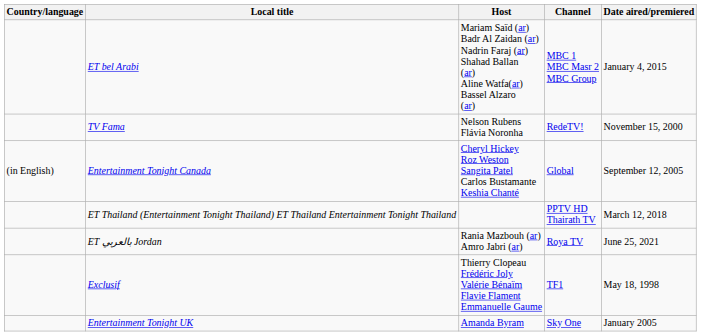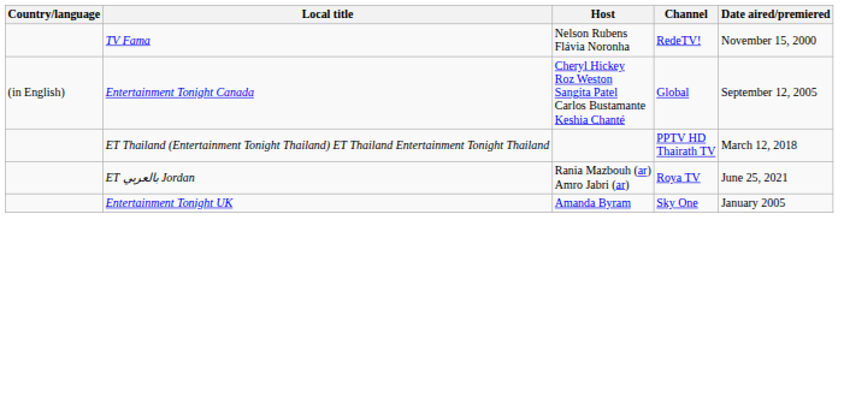 <table class="wikitable">
 <tr>
 <th>Country/language</th>
 <th>Local title</th>
 <th>Host</th>
 <th>Channel</th>
 <th>Date aired/premiered</th>
-</tr>
-<tr>
-<td></td>
-<td><em><a href='#'>ET bel Arabi</a></em></td>
-<td>Mariam Saïd (<a href='#'>ar</a>)<br>Badr Al Zaidan (<a href='#'>ar</a>)<br>Nadrin Faraj (<a href='#'>ar</a>)<br>Shahad Ballan<br>(<a href='#'>ar</a>)<br>Aline Watfa(<a href='#'>ar</a>)<br>Bassel Alzaro<br>(<a href='#'>ar</a>)</td>
-<td><a href='#'>MBC 1</a><br><a href='#'>MBC Masr 2</a><br><a href='#'>MBC Group</a></td>
-<td>January 4, 2015</td>
 </tr>
 <tr>
 <td></td>
 <td><em><a href='#'>TV Fama</a></em></td>
 <td>Nelson Rubens<br>Flávia Noronha</td>
 <td><a href='#'>RedeTV!</a></td>
 <td>November 15, 2000</td>
 </tr>
 <tr>
 <td> (in English)</td>
 <td><em> <a href='#'>Entertainment Tonight Canada</a></em></td>
 <td><a href='#'>Cheryl Hickey</a> <br><a href='#'>Roz Weston</a> <br><a href='#'>Sangita Patel</a> <br>Carlos Bustamante <br><a href='#'>Keshia Chanté</a></td>
 <td><a href='#'>Global</a></td>
 <td>September 12, 2005</td>
 </tr>
 <tr>
 <td></td>
 <td><em>ET Thailand (Entertainment Tonight Thailand) ET Thailand Entertainment Tonight Thailand</em></td>
 <td></td>
 <td><a href='#'>PPTV HD</a><br><a href='#'>Thairath TV</a></td>
 <td>March 12, 2018</td>
 </tr>
 <tr>
 <td></td>
 <td><em>ET بالعربي Jordan</em></td>
 <td>Rania Mazbouh (<a href='#'>ar</a>)<br>Amro Jabri (<a href='#'>ar</a>)</td>
 <td><a href='#'>Roya TV</a></td>
 <td>June 25, 2021</td>
 </tr>
 <tr>
 <td></td>
-<td><em><a href='#'>Exclusif</a></em></td>
-<td>Thierry Clopeau<br><a href='#'>Frédéric Joly</a><br><a href='#'>Valérie Bénaïm</a><br><a href='#'>Flavie Flament</a><br><a href='#'>Emmanuelle Gaume</a></td>
-<td><a href='#'>TF1</a></td>
-<td>May 18, 1998</td>
-</tr>
-<tr>
-<td></td>
 <td><em><a href='#'>Entertainment Tonight UK</a></em></td>
 <td><a href='#'>Amanda Byram</a></td>
 <td><a href='#'>Sky One</a></td>
 <td>January 2005</td>
 </tr>
 </table>
